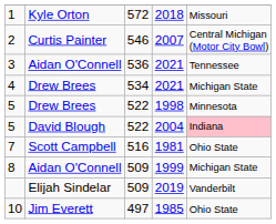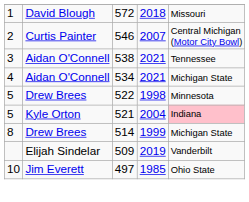 <table class="wikitable">
 <tr>
 </tr>
 <tr>
 <td>1</td>
-<td><a href='#'>Kyle Orton</a></td>
+<td><a href='#'>David Blough</a></td>
 <td>572</td>
 <td><a href='#'>2018</a></td>
 <td style="font-size:80%;">Missouri</td>
 </tr>
 <tr>
 <td>2</td>
 <td><a href='#'>Curtis Painter</a></td>
 <td>546</td>
 <td><a href='#'>2007</a></td>
 <td style="font-size:80%;">Central Michigan<br>(<a href='#'>Motor City Bowl</a>)</td>
 </tr>
 <tr>
 <td>3</td>
 <td><a href='#'>Aidan O'Connell</a></td>
-<td>536</td>
+<td>538</td>
 <td><a href='#'>2021</a></td>
 <td style="font-size:80%;">Tennessee</td>
 </tr>
 <tr>
 <td>4</td>
-<td><a href='#'>Drew Brees</a></td>
+<td><a href='#'>Aidan O'Connell</a></td>
 <td>534</td>
 <td><a href='#'>2021</a></td>
 <td style="font-size:80%;">Michigan State</td>
 </tr>
 <tr>
 <td>5</td>
 <td><a href='#'>Drew Brees</a></td>
 <td>522</td>
 <td><a href='#'>1998</a></td>
 <td style="font-size:80%;">Minnesota</td>
 </tr>
 <tr>
 <td>5</td>
-<td><a href='#'>David Blough</a></td>
-<td>522</td>
+<td><a href='#'>Kyle Orton</a></td>
+<td>521</td>
 <td><a href='#'>2004</a></td>
 <td style="background: pink; font-size:80%;">Indiana</td>
 </tr>
 <tr>
-<td>7</td>
-<td><a href='#'>Scott Campbell</a></td>
-<td>516</td>
-<td><a href='#'>1981</a></td>
-<td style="font-size:80%;">Ohio State</td>
-</tr>
-<tr>
 <td>8</td>
-<td><a href='#'>Aidan O'Connell</a></td>
-<td>509</td>
+<td><a href='#'>Drew Brees</a></td>
+<td>514</td>
 <td><a href='#'>1999</a></td>
 <td style="font-size:80%;">Michigan State</td>
 </tr>
 <tr>
 <td></td>
 <td>Elijah Sindelar</td>
 <td>509</td>
 <td><a href='#'>2019</a></td>
 <td style="font-size:80%;">Vanderbilt</td>
 </tr>
 <tr>
 <td>10</td>
 <td><a href='#'>Jim Everett</a></td>
 <td>497</td>
 <td><a href='#'>1985</a></td>
 <td style="font-size:80%;">Ohio State</td>
 </tr>
 </table>
